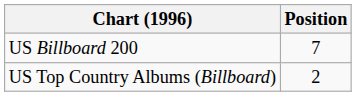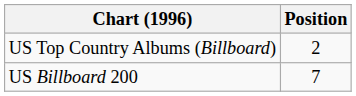 <table class="wikitable sortable">
 <tr>
 <th>Chart (1996)</th>
 <th>Position</th>
 </tr>
 <tr>
+<td>US Top Country Albums (<em>Billboard</em>)</td>
+<td align="center">2</td>
+</tr>
+<tr>
 <td>US <em>Billboard</em> 200</td>
 <td align="center">7</td>
 </tr>
-<tr>
-<td>US Top Country Albums (<em>Billboard</em>)</td>
-<td align="center">2</td>
-</tr>
 </table>
